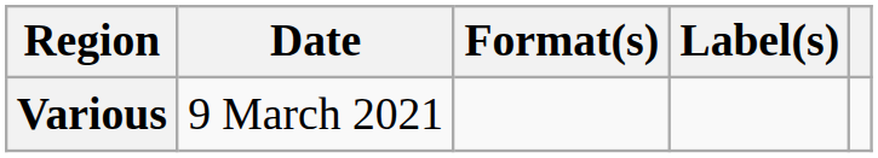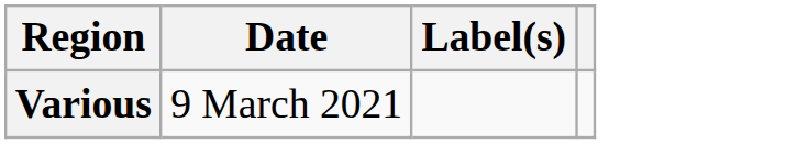 <table class="wikitable plainrowheaders">
 <tr>
 <th scope="col">Region</th>
 <th scope="col">Date</th>
-<th scope="col">Format(s)</th>
 <th scope="col">Label(s)</th>
 <th scope="col"></th>
 </tr>
 <tr>
 <th scope="row">Various</th>
 <td>9 March 2021</td>
 <td></td>
 <td></td>
-<td></td>
 </tr>
 </table>
